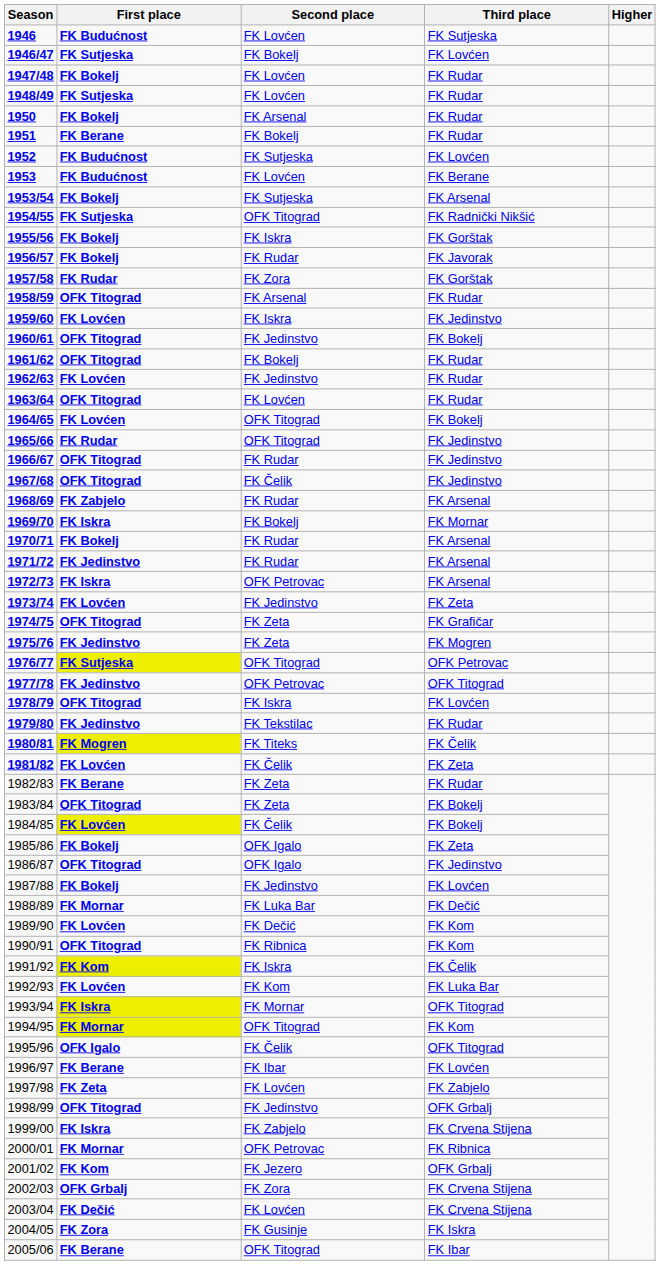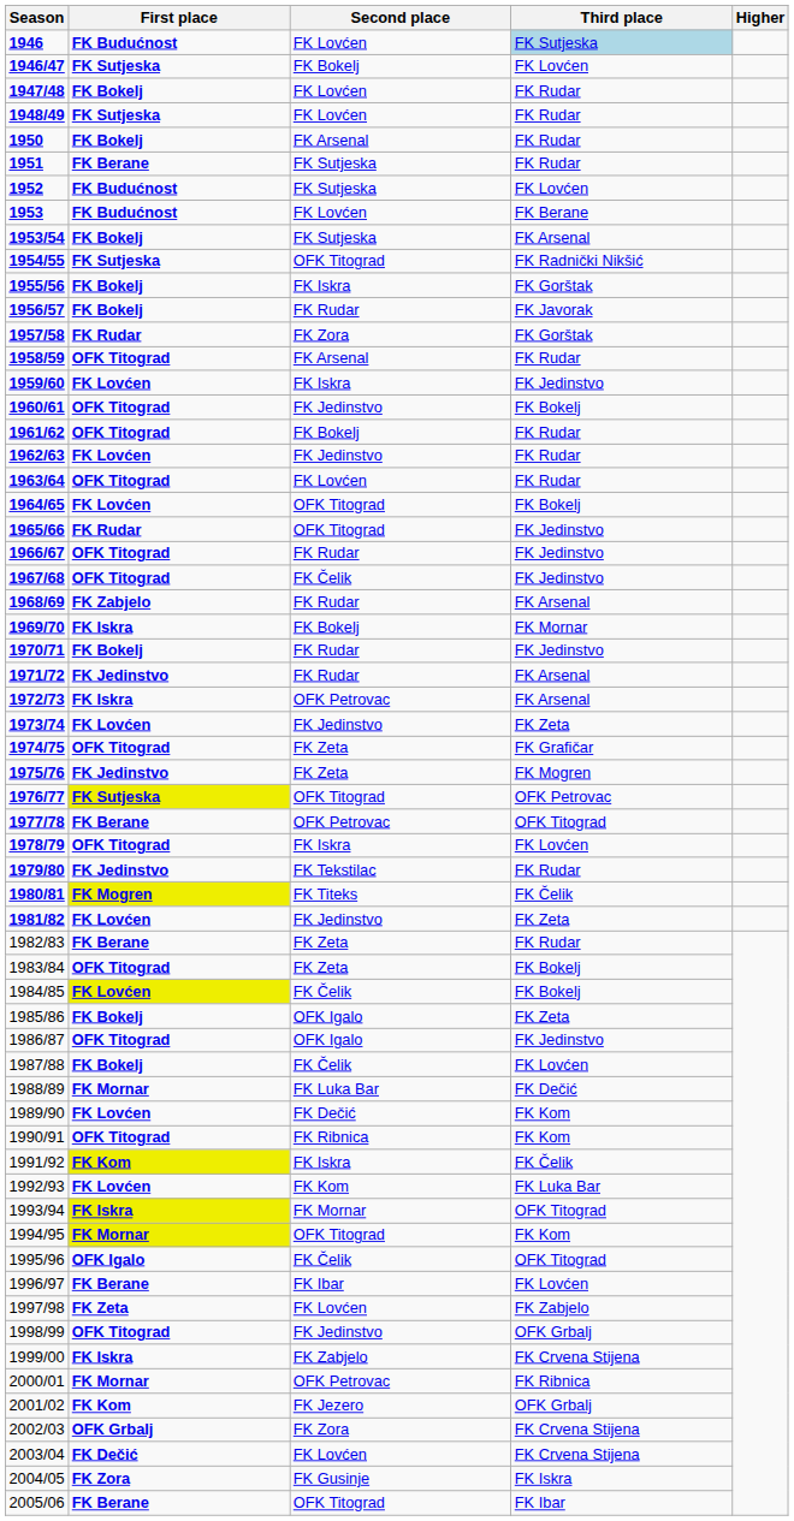 <table class="wikitable" style="font-size:90%">
 <tr>
 <th>Season</th>
 <th width="200">First place</th>
 <th width="200">Second place</th>
 <th width="200">Third place</th>
 <th>Higher</th>
 </tr>
 <tr>
 <td><strong><a href='#'>1946</a></strong></td>
 <td><strong><a href='#'>FK Budućnost</a></strong></td>
 <td><a href='#'>FK Lovćen</a></td>
-<td><a href='#'>FK Sutjeska</a></td>
+<td style="background: lightblue;"><a href='#'>FK Sutjeska</a></td>
 <td></td>
 </tr>
 <tr>
 <td><strong><a href='#'>1946/47</a></strong></td>
 <td><strong><a href='#'>FK Sutjeska</a></strong></td>
 <td><a href='#'>FK Bokelj</a></td>
 <td><a href='#'>FK Lovćen</a></td>
 <td></td>
 </tr>
 <tr>
 <td><strong><a href='#'>1947/48</a></strong></td>
 <td><strong><a href='#'>FK Bokelj</a></strong></td>
 <td><a href='#'>FK Lovćen</a></td>
 <td><a href='#'>FK Rudar</a></td>
 <td></td>
 </tr>
 <tr>
 <td><strong><a href='#'>1948/49</a></strong></td>
 <td><strong><a href='#'>FK Sutjeska</a></strong></td>
 <td><a href='#'>FK Lovćen</a></td>
 <td><a href='#'>FK Rudar</a></td>
 <td></td>
 </tr>
 <tr>
 <td><strong><a href='#'>1950</a></strong></td>
 <td><strong><a href='#'>FK Bokelj</a></strong></td>
 <td><a href='#'>FK Arsenal</a></td>
 <td><a href='#'>FK Rudar</a></td>
 <td></td>
 </tr>
 <tr>
 <td><strong><a href='#'>1951</a></strong></td>
 <td><strong><a href='#'>FK Berane</a></strong></td>
-<td><a href='#'>FK Bokelj</a></td>
+<td><a href='#'>FK Sutjeska</a></td>
 <td><a href='#'>FK Rudar</a></td>
 <td></td>
 </tr>
 <tr>
 <td><strong><a href='#'>1952</a></strong></td>
 <td><strong><a href='#'>FK Budućnost</a></strong></td>
 <td><a href='#'>FK Sutjeska</a></td>
 <td><a href='#'>FK Lovćen</a></td>
 <td></td>
 </tr>
 <tr>
 <td><strong><a href='#'>1953</a></strong></td>
 <td><strong><a href='#'>FK Budućnost</a></strong></td>
 <td><a href='#'>FK Lovćen</a></td>
 <td><a href='#'>FK Berane</a></td>
 <td></td>
 </tr>
 <tr>
 <td><strong><a href='#'>1953/54</a></strong></td>
 <td><strong><a href='#'>FK Bokelj</a></strong></td>
 <td><a href='#'>FK Sutjeska</a></td>
 <td><a href='#'>FK Arsenal</a></td>
 <td></td>
 </tr>
 <tr>
 <td><strong><a href='#'>1954/55</a></strong></td>
 <td><strong><a href='#'>FK Sutjeska</a></strong></td>
 <td><a href='#'>OFK Titograd</a></td>
 <td><a href='#'>FK Radnički Nikšić</a></td>
 <td></td>
 </tr>
 <tr>
 <td><strong><a href='#'>1955/56</a></strong></td>
 <td><strong><a href='#'>FK Bokelj</a></strong></td>
 <td><a href='#'>FK Iskra</a></td>
 <td><a href='#'>FK Gorštak</a></td>
 <td></td>
 </tr>
 <tr>
 <td><strong><a href='#'>1956/57</a></strong></td>
 <td><strong><a href='#'>FK Bokelj</a></strong></td>
 <td><a href='#'>FK Rudar</a></td>
 <td><a href='#'>FK Javorak</a></td>
 <td></td>
 </tr>
 <tr>
 <td><strong><a href='#'>1957/58</a></strong></td>
 <td><strong><a href='#'>FK Rudar</a></strong></td>
 <td><a href='#'>FK Zora</a></td>
 <td><a href='#'>FK Gorštak</a></td>
 <td></td>
 </tr>
 <tr>
 <td><strong><a href='#'>1958/59</a></strong></td>
 <td><strong><a href='#'>OFK Titograd</a></strong></td>
 <td><a href='#'>FK Arsenal</a></td>
 <td><a href='#'>FK Rudar</a></td>
 <td></td>
 </tr>
 <tr>
 <td><strong><a href='#'>1959/60</a></strong></td>
 <td><strong><a href='#'>FK Lovćen</a></strong></td>
 <td><a href='#'>FK Iskra</a></td>
 <td><a href='#'>FK Jedinstvo</a></td>
 <td></td>
 </tr>
 <tr>
 <td><strong><a href='#'>1960/61</a></strong></td>
 <td><strong><a href='#'>OFK Titograd</a></strong></td>
 <td><a href='#'>FK Jedinstvo</a></td>
 <td><a href='#'>FK Bokelj</a></td>
 <td></td>
 </tr>
 <tr>
 <td><strong><a href='#'>1961/62</a></strong></td>
 <td><strong><a href='#'>OFK Titograd</a></strong></td>
 <td><a href='#'>FK Bokelj</a></td>
 <td><a href='#'>FK Rudar</a></td>
 <td></td>
 </tr>
 <tr>
 <td><strong><a href='#'>1962/63</a></strong></td>
 <td><strong><a href='#'>FK Lovćen</a></strong></td>
 <td><a href='#'>FK Jedinstvo</a></td>
 <td><a href='#'>FK Rudar</a></td>
 <td></td>
 </tr>
 <tr>
 <td><strong><a href='#'>1963/64</a></strong></td>
 <td><strong><a href='#'>OFK Titograd</a></strong></td>
 <td><a href='#'>FK Lovćen</a></td>
 <td><a href='#'>FK Rudar</a></td>
 <td></td>
 </tr>
 <tr>
 <td><strong><a href='#'>1964/65</a></strong></td>
 <td><strong><a href='#'>FK Lovćen</a></strong></td>
 <td><a href='#'>OFK Titograd</a></td>
 <td><a href='#'>FK Bokelj</a></td>
 <td></td>
 </tr>
 <tr>
 <td><strong><a href='#'>1965/66</a></strong></td>
 <td><strong><a href='#'>FK Rudar</a></strong></td>
 <td><a href='#'>OFK Titograd</a></td>
 <td><a href='#'>FK Jedinstvo</a></td>
 <td></td>
 </tr>
 <tr>
 <td><strong><a href='#'>1966/67</a></strong></td>
 <td><strong><a href='#'>OFK Titograd</a></strong></td>
 <td><a href='#'>FK Rudar</a></td>
 <td><a href='#'>FK Jedinstvo</a></td>
 <td></td>
 </tr>
 <tr>
 <td><strong><a href='#'>1967/68</a></strong></td>
 <td><strong><a href='#'>OFK Titograd</a></strong></td>
 <td><a href='#'>FK Čelik</a></td>
 <td><a href='#'>FK Jedinstvo</a></td>
 <td></td>
 </tr>
 <tr>
 <td><strong><a href='#'>1968/69</a></strong></td>
 <td><strong><a href='#'>FK Zabjelo</a></strong></td>
 <td><a href='#'>FK Rudar</a></td>
 <td><a href='#'>FK Arsenal</a></td>
 <td></td>
 </tr>
 <tr>
 <td><strong><a href='#'>1969/70</a></strong></td>
 <td><strong><a href='#'>FK Iskra</a></strong></td>
 <td><a href='#'>FK Bokelj</a></td>
 <td><a href='#'>FK Mornar</a></td>
 <td></td>
 </tr>
 <tr>
 <td><strong><a href='#'>1970/71</a></strong></td>
 <td><strong><a href='#'>FK Bokelj</a></strong></td>
 <td><a href='#'>FK Rudar</a></td>
-<td><a href='#'>FK Arsenal</a></td>
+<td><a href='#'>FK Jedinstvo</a></td>
 <td></td>
 </tr>
 <tr>
 <td><strong><a href='#'>1971/72</a></strong></td>
 <td><strong><a href='#'>FK Jedinstvo</a></strong></td>
 <td><a href='#'>FK Rudar</a></td>
 <td><a href='#'>FK Arsenal</a></td>
 <td></td>
 </tr>
 <tr>
 <td><strong><a href='#'>1972/73</a></strong></td>
 <td><strong><a href='#'>FK Iskra</a></strong></td>
 <td><a href='#'>OFK Petrovac</a></td>
 <td><a href='#'>FK Arsenal</a></td>
 <td></td>
 </tr>
 <tr>
 <td><strong><a href='#'>1973/74</a></strong></td>
 <td><strong><a href='#'>FK Lovćen</a></strong></td>
 <td><a href='#'>FK Jedinstvo</a></td>
 <td><a href='#'>FK Zeta</a></td>
 <td></td>
 </tr>
 <tr>
 <td><strong><a href='#'>1974/75</a></strong></td>
 <td><strong><a href='#'>OFK Titograd</a></strong></td>
 <td><a href='#'>FK Zeta</a></td>
 <td><a href='#'>FK Grafičar</a></td>
 <td></td>
 </tr>
 <tr>
 <td><strong><a href='#'>1975/76</a></strong></td>
 <td><strong><a href='#'>FK Jedinstvo</a></strong></td>
 <td><a href='#'>FK Zeta</a></td>
 <td><a href='#'>FK Mogren</a></td>
 <td></td>
 </tr>
 <tr>
 <td><strong><a href='#'>1976/77</a></strong></td>
 <td style="background-color:#eeee00"><strong><a href='#'>FK Sutjeska</a></strong></td>
 <td><a href='#'>OFK Titograd</a></td>
 <td><a href='#'>OFK Petrovac</a></td>
 <td></td>
 </tr>
 <tr>
 <td><strong><a href='#'>1977/78</a></strong></td>
-<td><strong><a href='#'>FK Jedinstvo</a></strong></td>
+<td><strong><a href='#'>FK Berane</a></strong></td>
 <td><a href='#'>OFK Petrovac</a></td>
 <td><a href='#'>OFK Titograd</a></td>
 <td></td>
 </tr>
 <tr>
 <td><strong><a href='#'>1978/79</a></strong></td>
 <td><strong><a href='#'>OFK Titograd</a></strong></td>
 <td><a href='#'>FK Iskra</a></td>
 <td><a href='#'>FK Lovćen</a></td>
 <td></td>
 </tr>
 <tr>
 <td><strong><a href='#'>1979/80</a></strong></td>
 <td><strong><a href='#'>FK Jedinstvo</a></strong></td>
 <td><a href='#'>FK Tekstilac</a></td>
 <td><a href='#'>FK Rudar</a></td>
 <td></td>
 </tr>
 <tr>
 <td><strong><a href='#'>1980/81</a></strong></td>
 <td style="background-color:#eeee00"><strong><a href='#'>FK Mogren</a></strong></td>
 <td><a href='#'>FK Titeks</a></td>
 <td><a href='#'>FK Čelik</a></td>
 <td></td>
 </tr>
 <tr>
 <td><strong><a href='#'>1981/82</a></strong></td>
 <td><strong><a href='#'>FK Lovćen</a></strong></td>
-<td><a href='#'>FK Čelik</a></td>
+<td><a href='#'>FK Jedinstvo</a></td>
 <td><a href='#'>FK Zeta</a></td>
 <td></td>
 </tr>
 <tr>
 <td>1982/83</td>
 <td><strong><a href='#'>FK Berane</a></strong></td>
 <td><a href='#'>FK Zeta</a></td>
 <td><a href='#'>FK Rudar</a></td>
 </tr>
 <tr>
 <td>1983/84</td>
 <td><strong><a href='#'>OFK Titograd</a></strong></td>
 <td><a href='#'>FK Zeta</a></td>
 <td><a href='#'>FK Bokelj</a></td>
 </tr>
 <tr>
 <td>1984/85</td>
 <td style="background-color:#eeee00"><strong><a href='#'>FK Lovćen</a></strong></td>
 <td><a href='#'>FK Čelik</a></td>
 <td><a href='#'>FK Bokelj</a></td>
 </tr>
 <tr>
 <td>1985/86</td>
 <td><strong><a href='#'>FK Bokelj</a></strong></td>
 <td><a href='#'>OFK Igalo</a></td>
 <td><a href='#'>FK Zeta</a></td>
 </tr>
 <tr>
 <td>1986/87</td>
 <td><strong><a href='#'>OFK Titograd</a></strong></td>
 <td><a href='#'>OFK Igalo</a></td>
 <td><a href='#'>FK Jedinstvo</a></td>
 </tr>
 <tr>
 <td>1987/88</td>
 <td><strong><a href='#'>FK Bokelj</a></strong></td>
-<td><a href='#'>FK Jedinstvo</a></td>
+<td><a href='#'>FK Čelik</a></td>
 <td><a href='#'>FK Lovćen</a></td>
 </tr>
 <tr>
 <td>1988/89</td>
 <td><strong><a href='#'>FK Mornar</a></strong></td>
 <td><a href='#'>FK Luka Bar</a></td>
 <td><a href='#'>FK Dečić</a></td>
 </tr>
 <tr>
 <td>1989/90</td>
 <td><strong><a href='#'>FK Lovćen</a></strong></td>
 <td><a href='#'>FK Dečić</a></td>
 <td><a href='#'>FK Kom</a></td>
 </tr>
 <tr>
 <td>1990/91</td>
 <td><strong><a href='#'>OFK Titograd</a></strong></td>
 <td><a href='#'>FK Ribnica</a></td>
 <td><a href='#'>FK Kom</a></td>
 </tr>
 <tr>
 <td>1991/92</td>
 <td style="background-color:#eeee00"><strong><a href='#'>FK Kom</a></strong></td>
 <td><a href='#'>FK Iskra</a></td>
 <td><a href='#'>FK Čelik</a></td>
 </tr>
 <tr>
 <td>1992/93</td>
 <td><strong><a href='#'>FK Lovćen</a></strong></td>
 <td><a href='#'>FK Kom</a></td>
 <td><a href='#'>FK Luka Bar</a></td>
 </tr>
 <tr>
 <td>1993/94</td>
 <td style="background-color:#eeee00"><strong><a href='#'>FK Iskra</a></strong></td>
 <td><a href='#'>FK Mornar</a></td>
 <td><a href='#'>OFK Titograd</a></td>
 </tr>
 <tr>
 <td>1994/95</td>
 <td style="background-color:#eeee00"><strong><a href='#'>FK Mornar</a></strong></td>
 <td><a href='#'>OFK Titograd</a></td>
 <td><a href='#'>FK Kom</a></td>
 </tr>
 <tr>
 <td>1995/96</td>
 <td><strong><a href='#'>OFK Igalo</a></strong></td>
 <td><a href='#'>FK Čelik</a></td>
 <td><a href='#'>OFK Titograd</a></td>
 </tr>
 <tr>
 <td>1996/97</td>
 <td><strong><a href='#'>FK Berane</a></strong></td>
 <td><a href='#'>FK Ibar</a></td>
 <td><a href='#'>FK Lovćen</a></td>
 </tr>
 <tr>
 <td>1997/98</td>
 <td><strong><a href='#'>FK Zeta</a></strong></td>
 <td><a href='#'>FK Lovćen</a></td>
 <td><a href='#'>FK Zabjelo</a></td>
 </tr>
 <tr>
 <td>1998/99</td>
 <td><strong><a href='#'>OFK Titograd</a></strong></td>
 <td><a href='#'>FK Jedinstvo</a></td>
 <td><a href='#'>OFK Grbalj</a></td>
 </tr>
 <tr>
 <td>1999/00</td>
 <td><strong><a href='#'>FK Iskra</a></strong></td>
 <td><a href='#'>FK Zabjelo</a></td>
 <td><a href='#'>FK Crvena Stijena</a></td>
 </tr>
 <tr>
 <td>2000/01</td>
 <td><strong><a href='#'>FK Mornar</a></strong></td>
 <td><a href='#'>OFK Petrovac</a></td>
 <td><a href='#'>FK Ribnica</a></td>
 </tr>
 <tr>
 <td>2001/02</td>
 <td><strong><a href='#'>FK Kom</a></strong></td>
 <td><a href='#'>FK Jezero</a></td>
 <td><a href='#'>OFK Grbalj</a></td>
 </tr>
 <tr>
 <td>2002/03</td>
 <td><strong><a href='#'>OFK Grbalj</a></strong></td>
 <td><a href='#'>FK Zora</a></td>
 <td><a href='#'>FK Crvena Stijena</a></td>
 </tr>
 <tr>
 <td>2003/04</td>
 <td><strong><a href='#'>FK Dečić</a></strong></td>
 <td><a href='#'>FK Lovćen</a></td>
 <td><a href='#'>FK Crvena Stijena</a></td>
 </tr>
 <tr>
 <td>2004/05</td>
 <td><strong><a href='#'>FK Zora</a></strong></td>
 <td><a href='#'>FK Gusinje</a></td>
 <td><a href='#'>FK Iskra</a></td>
 </tr>
 <tr>
 <td>2005/06</td>
 <td><strong><a href='#'>FK Berane</a></strong></td>
 <td><a href='#'>OFK Titograd</a></td>
 <td><a href='#'>FK Ibar</a></td>
 </tr>
 </table>
